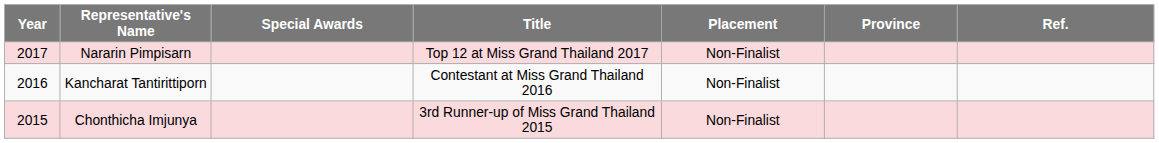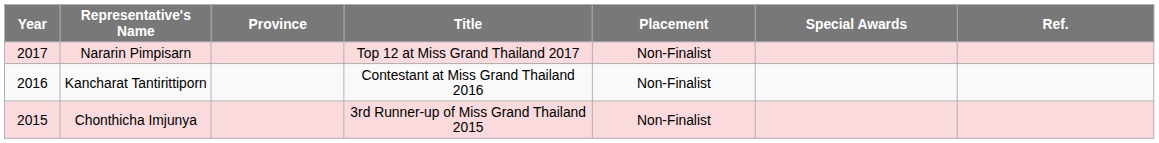 <table class="wikitable" style="font-size: 95%; text-align:center; width: 100%">
 <tr>
 <th width="60" style="background-color:#787878;color:#FFFFFF;">Year</th>
 <th width="170" style="background-color:#787878;color:#FFFFFF;">Representative's Name</th>
-<th width="260" style="background-color:#787878;color:#FFFFFF;">Special Awards</th>
+<th width="160" style="background-color:#787878;color:#FFFFFF;">Province</th>
 <th width="320" style="background-color:#787878;color:#FFFFFF;">Title</th>
 <th width="200" style="background-color:#787878;color:#FFFFFF;">Placement</th>
-<th width="160" style="background-color:#787878;color:#FFFFFF;">Province</th>
+<th width="260" style="background-color:#787878;color:#FFFFFF;">Special Awards</th>
 <th width="260" style="background-color:#787878;color:#FFFFFF;">Ref.</th>
 </tr>
 <tr style="background-color:#FADADD; ">
 <td>2017</td>
 <td>Nararin Pimpisarn</td>
-<td style="background:;"></td>
+<td></td>
 <td>Top 12 at Miss Grand Thailand 2017</td>
 <td>Non-Finalist</td>
-<td></td>
+<td style="background:;"></td>
 <td></td>
 </tr>
 <tr>
 <td>2016</td>
 <td>Kancharat Tantirittiporn</td>
-<td style="background:;"></td>
+<td></td>
 <td>Contestant at Miss Grand Thailand 2016</td>
 <td align="center">Non-Finalist</td>
-<td></td>
+<td style="background:;"></td>
 <td></td>
 </tr>
 <tr style="background-color:#FADADD; ">
 <td>2015</td>
 <td>Chonthicha Imjunya</td>
-<td style="background:;"></td>
+<td></td>
 <td>3rd Runner-up of Miss Grand Thailand 2015</td>
 <td align="center">Non-Finalist</td>
-<td></td>
+<td style="background:;"></td>
 <td></td>
 </tr>
 </table>
